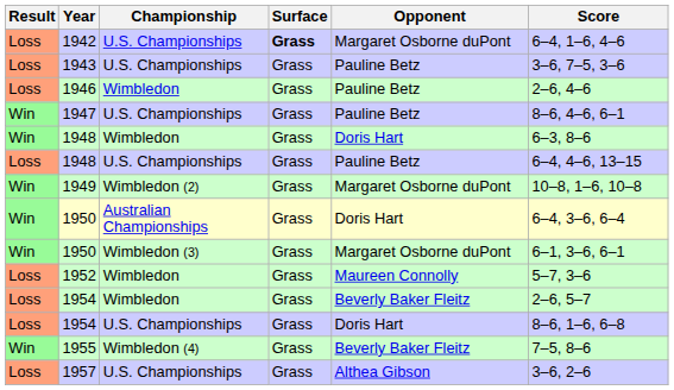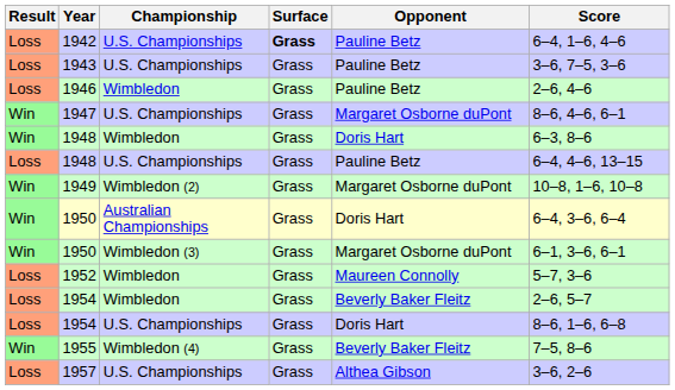 <table class='sortable wikitable'>
 <tr>
 <th style="width:40px">Result</th>
 <th style="width:30px">Year</th>
 <th style="width:170px">Championship</th>
 <th style="width:50px">Surface</th>
 <th style="width:200px">Opponent</th>
 <th style="width:140px" class="unsortable">Score</th>
 </tr>
 <tr style="background:#ccf;">
 <td style="background:#ffa07a;">Loss</td>
 <td>1942</td>
 <td><a href='#'>U.S. Championships</a></td>
 <td><strong>Grass</strong></td>
-<td> Margaret Osborne duPont</td>
+<td> <a href='#'>Pauline Betz</a></td>
 <td>6–4, 1–6, 4–6</td>
 </tr>
 <tr style="background:#ccf;">
 <td style="background:#ffa07a;">Loss</td>
 <td>1943</td>
 <td>U.S. Championships</td>
 <td>Grass</td>
 <td> Pauline Betz</td>
 <td>3–6, 7–5, 3–6</td>
 </tr>
 <tr style="background:#cfc;">
 <td style="background:#ffa07a;">Loss</td>
 <td>1946</td>
 <td><a href='#'>Wimbledon</a></td>
 <td>Grass</td>
 <td> Pauline Betz</td>
 <td>2–6, 4–6</td>
 </tr>
 <tr style="background:#ccf;">
 <td style="background:#98fb98;">Win</td>
 <td>1947</td>
 <td>U.S. Championships</td>
 <td>Grass</td>
-<td> Pauline Betz</td>
+<td> <a href='#'>Margaret Osborne duPont</a></td>
 <td>8–6, 4–6, 6–1</td>
 </tr>
 <tr style="background:#cfc;">
 <td style="background:#98fb98;">Win</td>
 <td>1948</td>
 <td>Wimbledon</td>
 <td>Grass</td>
 <td> <a href='#'>Doris Hart</a></td>
 <td>6–3, 8–6</td>
 </tr>
 <tr style="background:#ccf;">
 <td style="background:#ffa07a;">Loss</td>
 <td>1948</td>
 <td>U.S. Championships</td>
 <td>Grass</td>
 <td> Pauline Betz</td>
 <td>6–4, 4–6, 13–15</td>
 </tr>
 <tr style="background:#cfc;">
 <td style="background:#98fb98;">Win</td>
 <td>1949</td>
 <td>Wimbledon <small>(2)</small></td>
 <td>Grass</td>
 <td> Margaret Osborne duPont</td>
 <td>10–8, 1–6, 10–8</td>
 </tr>
 <tr style="background:#ffc;">
 <td style="background:#98fb98;">Win</td>
 <td>1950</td>
 <td><a href='#'>Australian Championships</a></td>
 <td>Grass</td>
 <td> Doris Hart</td>
 <td>6–4, 3–6, 6–4</td>
 </tr>
 <tr style="background:#cfc;">
 <td style="background:#98fb98;">Win</td>
 <td>1950</td>
 <td>Wimbledon <small>(3)</small></td>
 <td>Grass</td>
 <td> Margaret Osborne duPont</td>
 <td>6–1, 3–6, 6–1</td>
 </tr>
 <tr style="background:#cfc;">
 <td style="background:#ffa07a;">Loss</td>
 <td>1952</td>
 <td>Wimbledon</td>
 <td>Grass</td>
 <td> <a href='#'>Maureen Connolly</a></td>
 <td>5–7, 3–6</td>
 </tr>
 <tr style="background:#cfc;">
 <td style="background:#ffa07a;">Loss</td>
 <td>1954</td>
 <td>Wimbledon</td>
 <td>Grass</td>
 <td> <a href='#'>Beverly Baker Fleitz</a></td>
 <td>2–6, 5–7</td>
 </tr>
 <tr style="background:#ccf;">
 <td style="background:#ffa07a;">Loss</td>
 <td>1954</td>
 <td>U.S. Championships</td>
 <td>Grass</td>
 <td> Doris Hart</td>
 <td>8–6, 1–6, 6–8</td>
 </tr>
 <tr style="background:#cfc;">
 <td style="background:#98fb98;">Win</td>
 <td>1955</td>
 <td>Wimbledon <small>(4)</small></td>
 <td>Grass</td>
 <td> <a href='#'>Beverly Baker Fleitz</a></td>
 <td>7–5, 8–6</td>
 </tr>
 <tr style="background:#ccf;">
 <td style="background:#ffa07a;">Loss</td>
 <td>1957</td>
 <td>U.S. Championships</td>
 <td>Grass</td>
 <td> <a href='#'>Althea Gibson</a></td>
 <td>3–6, 2–6</td>
 </tr>
 </table>
